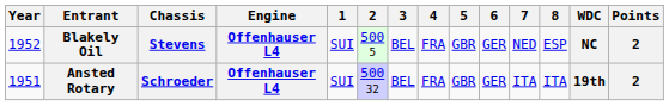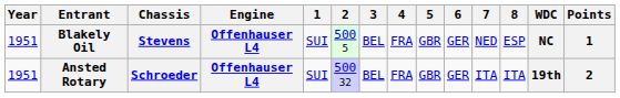 <table class="wikitable" style="text-align:center; font-size:95%">
 <tr>
 <th>Year</th>
 <th>Entrant</th>
 <th>Chassis</th>
 <th>Engine</th>
 <th>1</th>
 <th>2</th>
 <th>3</th>
 <th>4</th>
 <th>5</th>
 <th>6</th>
 <th>7</th>
 <th>8</th>
 <th>WDC</th>
 <th>Points</th>
 </tr>
 <tr>
-<td><a href='#'>1952</a></td>
+<td><a href='#'>1951</a></td>
 <th>Blakely Oil</th>
 <th><a href='#'>Stevens</a></th>
 <th><a href='#'>Offenhauser</a> <a href='#'>L4</a></th>
 <td><a href='#'>SUI</a><br><small></small></td>
 <td style="background:#DFFFDF;"><a href='#'>500</a><br><small>5</small></td>
 <td><a href='#'>BEL</a><br><small></small></td>
 <td><a href='#'>FRA</a><br><small></small></td>
 <td><a href='#'>GBR</a><br><small></small></td>
 <td><a href='#'>GER</a><br><small></small></td>
 <td><a href='#'>NED</a><br><small></small></td>
 <td><a href='#'>ESP</a><br><small></small></td>
 <th>NC</th>
-<th>2</th>
+<th>1</th>
 </tr>
 <tr>
 <td><a href='#'>1951</a></td>
 <th>Ansted Rotary</th>
 <th><a href='#'>Schroeder</a></th>
 <th><a href='#'>Offenhauser</a> <a href='#'>L4</a></th>
 <td><a href='#'>SUI</a><br><small></small></td>
 <td style="background:#CFCFFF;"><a href='#'>500</a><br><small>32</small></td>
 <td><a href='#'>BEL</a><br><small></small></td>
 <td><a href='#'>FRA</a><br><small></small></td>
 <td><a href='#'>GBR</a><br><small></small></td>
 <td><a href='#'>GER</a><br><small></small></td>
 <td><a href='#'>ITA</a><br><small></small></td>
 <td><a href='#'>ITA</a><br><small></small></td>
 <th>19th</th>
 <th>2</th>
 </tr>
 </table>
